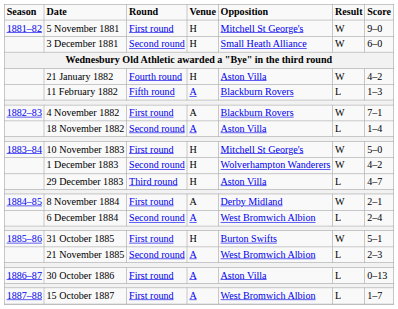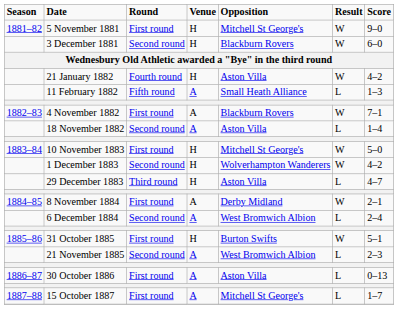 <table class="wikitable">
 <tr>
 <td><strong>Season</strong></td>
 <td><strong>Date</strong></td>
 <td><strong>Round</strong></td>
 <td><strong>Venue</strong></td>
 <td><strong>Opposition</strong></td>
 <td><strong>Result</strong></td>
 <td><strong>Score</strong></td>
 </tr>
 <tr>
 <td><a href='#'>1881–82</a></td>
 <td>5 November 1881</td>
 <td><a href='#'>First round</a></td>
 <td>H</td>
 <td><a href='#'>Mitchell St George's</a></td>
 <td>W</td>
 <td>9–0</td>
 </tr>
 <tr>
 <td></td>
 <td>3 December 1881</td>
 <td><a href='#'>Second round</a></td>
 <td>H</td>
-<td><a href='#'>Small Heath Alliance</a></td>
+<td><a href='#'>Blackburn Rovers</a></td>
 <td>W</td>
 <td>6–0</td>
 </tr>
 <tr>
 <th colspan="7">Wednesbury Old Athletic awarded a "Bye" in the third round</th>
 </tr>
 <tr>
 <td></td>
 <td>21 January 1882</td>
 <td><a href='#'>Fourth round</a></td>
 <td>H</td>
 <td><a href='#'>Aston Villa</a></td>
 <td>W</td>
 <td>4–2</td>
 </tr>
 <tr>
 <td></td>
 <td>11 February 1882</td>
 <td><a href='#'>Fifth round</a></td>
 <td><a href='#'>A</a></td>
-<td><a href='#'>Blackburn Rovers</a></td>
+<td><a href='#'>Small Heath Alliance</a></td>
 <td>L</td>
 <td>1–3</td>
 </tr>
 <tr>
 <th colspan="7"></th>
 </tr>
 <tr>
 <td><a href='#'>1882–83</a></td>
 <td>4 November 1882</td>
 <td><a href='#'>First round</a></td>
 <td>A</td>
 <td><a href='#'>Blackburn Rovers</a></td>
 <td>W</td>
 <td>7–1</td>
 </tr>
 <tr>
 <td></td>
 <td>18 November 1882</td>
 <td><a href='#'>Second round</a></td>
 <td><a href='#'>A</a></td>
 <td><a href='#'>Aston Villa</a></td>
 <td>L</td>
 <td>1–4</td>
 </tr>
 <tr>
 <th colspan="7"></th>
 </tr>
 <tr>
 <td><a href='#'>1883–84</a></td>
 <td>10 November 1883</td>
 <td><a href='#'>First round</a></td>
 <td>H</td>
 <td><a href='#'>Mitchell St George's</a></td>
 <td>W</td>
 <td>5–0</td>
 </tr>
 <tr>
 <td></td>
 <td>1 December 1883</td>
 <td><a href='#'>Second round</a></td>
 <td>H</td>
 <td><a href='#'>Wolverhampton Wanderers</a></td>
 <td>W</td>
 <td>4–2</td>
 </tr>
 <tr>
 <td></td>
 <td>29 December 1883</td>
 <td><a href='#'>Third round</a></td>
 <td>H</td>
 <td><a href='#'>Aston Villa</a></td>
 <td>L</td>
 <td>4–7</td>
 </tr>
 <tr>
 <th colspan="7"></th>
 </tr>
 <tr>
 <td><a href='#'>1884–85</a></td>
 <td>8 November 1884</td>
 <td><a href='#'>First round</a></td>
 <td>A</td>
 <td><a href='#'>Derby Midland</a></td>
 <td>W</td>
 <td>2–1</td>
 </tr>
 <tr>
 <td></td>
 <td>6 December 1884</td>
 <td><a href='#'>Second round</a></td>
 <td><a href='#'>A</a></td>
 <td><a href='#'>West Bromwich Albion</a></td>
 <td>L</td>
 <td>2–4</td>
 </tr>
 <tr>
 <th colspan="7"></th>
 </tr>
 <tr>
 <td><a href='#'>1885–86</a></td>
 <td>31 October 1885</td>
 <td><a href='#'>First round</a></td>
 <td>H</td>
 <td><a href='#'>Burton Swifts</a></td>
 <td>W</td>
 <td>5–1</td>
 </tr>
 <tr>
 <td></td>
 <td>21 November 1885</td>
 <td><a href='#'>Second round</a></td>
 <td><a href='#'>A</a></td>
 <td><a href='#'>West Bromwich Albion</a></td>
 <td>L</td>
 <td>2–3</td>
 </tr>
 <tr>
 <th colspan="7"></th>
 </tr>
 <tr>
 <td><a href='#'>1886–87</a></td>
 <td>30 October 1886</td>
 <td><a href='#'>First round</a></td>
 <td><a href='#'>A</a></td>
 <td><a href='#'>Aston Villa</a></td>
 <td>L</td>
 <td>0–13</td>
 </tr>
 <tr>
 <th colspan="7"></th>
 </tr>
 <tr>
 <td><a href='#'>1887–88</a></td>
 <td>15 October 1887</td>
 <td><a href='#'>First round</a></td>
 <td><a href='#'>A</a></td>
-<td><a href='#'>West Bromwich Albion</a></td>
+<td><a href='#'>Mitchell St George's</a></td>
 <td>L</td>
 <td>1–7</td>
 </tr>
 <tr>
 </tr>
 </table>
